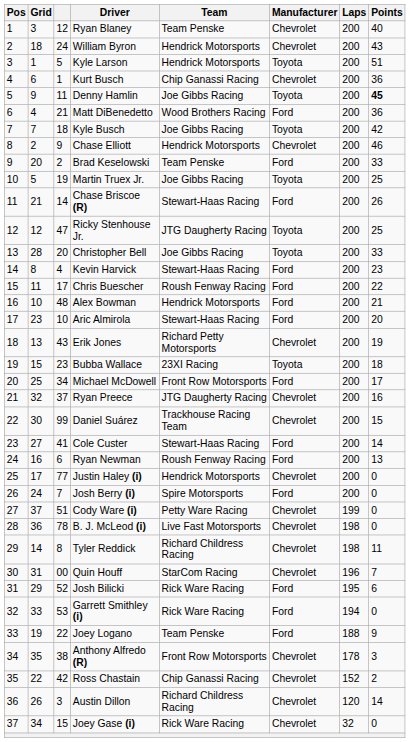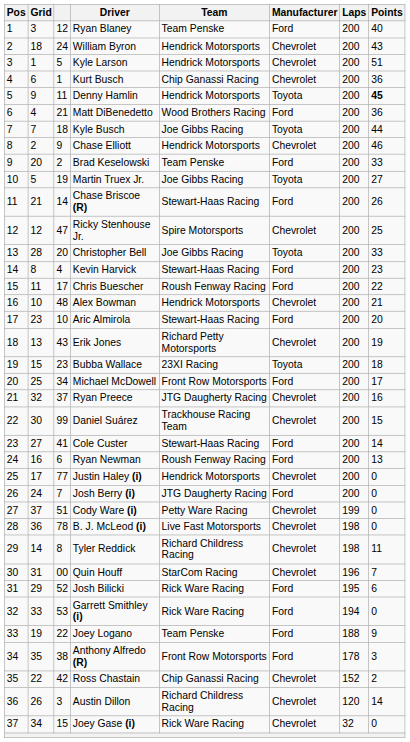 <table class="wikitable" style="font-size:98%">
 <tr>
 <th>Pos</th>
 <th>Grid</th>
 <th></th>
 <th>Driver</th>
 <th>Team</th>
 <th>Manufacturer</th>
 <th>Laps</th>
 <th>Points</th>
 </tr>
 <tr>
 <td>1</td>
 <td>3</td>
 <td>12</td>
 <td>Ryan Blaney</td>
 <td>Team Penske</td>
-<td>Chevrolet</td>
+<td>Ford</td>
 <td>200</td>
 <td>40</td>
 </tr>
 <tr>
 <td>2</td>
 <td>18</td>
 <td>24</td>
 <td>William Byron</td>
 <td>Hendrick Motorsports</td>
 <td>Chevrolet</td>
 <td>200</td>
 <td>43</td>
 </tr>
 <tr>
 <td>3</td>
 <td>1</td>
 <td>5</td>
 <td>Kyle Larson</td>
 <td>Hendrick Motorsports</td>
-<td>Toyota</td>
+<td>Chevrolet</td>
 <td>200</td>
 <td>51</td>
 </tr>
 <tr>
 <td>4</td>
 <td>6</td>
 <td>1</td>
 <td>Kurt Busch</td>
 <td>Chip Ganassi Racing</td>
 <td>Chevrolet</td>
 <td>200</td>
 <td>36</td>
 </tr>
 <tr>
 <td>5</td>
 <td>9</td>
 <td>11</td>
 <td>Denny Hamlin</td>
-<td>Joe Gibbs Racing</td>
+<td>Hendrick Motorsports</td>
 <td>Toyota</td>
 <td>200</td>
 <td><strong>45</strong></td>
 </tr>
 <tr>
 <td>6</td>
 <td>4</td>
 <td>21</td>
 <td>Matt DiBenedetto</td>
 <td>Wood Brothers Racing</td>
 <td>Ford</td>
 <td>200</td>
 <td>36</td>
 </tr>
 <tr>
 <td>7</td>
 <td>7</td>
 <td>18</td>
 <td>Kyle Busch</td>
 <td>Joe Gibbs Racing</td>
 <td>Toyota</td>
 <td>200</td>
-<td>42</td>
+<td>44</td>
 </tr>
 <tr>
 <td>8</td>
 <td>2</td>
 <td>9</td>
 <td>Chase Elliott</td>
 <td>Hendrick Motorsports</td>
 <td>Chevrolet</td>
 <td>200</td>
 <td>46</td>
 </tr>
 <tr>
 <td>9</td>
 <td>20</td>
 <td>2</td>
 <td>Brad Keselowski</td>
 <td>Team Penske</td>
 <td>Ford</td>
 <td>200</td>
 <td>33</td>
 </tr>
 <tr>
 <td>10</td>
 <td>5</td>
 <td>19</td>
 <td>Martin Truex Jr.</td>
 <td>Joe Gibbs Racing</td>
 <td>Toyota</td>
 <td>200</td>
-<td>25</td>
+<td>27</td>
 </tr>
 <tr>
 <td>11</td>
 <td>21</td>
 <td>14</td>
 <td>Chase Briscoe <strong>(R)</strong></td>
 <td>Stewart-Haas Racing</td>
 <td>Ford</td>
 <td>200</td>
 <td>26</td>
 </tr>
 <tr>
 <td>12</td>
 <td>12</td>
 <td>47</td>
 <td>Ricky Stenhouse Jr.</td>
-<td>JTG Daugherty Racing</td>
-<td>Toyota</td>
+<td>Spire Motorsports</td>
+<td>Chevrolet</td>
 <td>200</td>
 <td>25</td>
 </tr>
 <tr>
 <td>13</td>
 <td>28</td>
 <td>20</td>
 <td>Christopher Bell</td>
 <td>Joe Gibbs Racing</td>
 <td>Toyota</td>
 <td>200</td>
 <td>33</td>
 </tr>
 <tr>
 <td>14</td>
 <td>8</td>
 <td>4</td>
 <td>Kevin Harvick</td>
 <td>Stewart-Haas Racing</td>
 <td>Ford</td>
 <td>200</td>
 <td>23</td>
 </tr>
 <tr>
 <td>15</td>
 <td>11</td>
 <td>17</td>
 <td>Chris Buescher</td>
 <td>Roush Fenway Racing</td>
 <td>Ford</td>
 <td>200</td>
 <td>22</td>
 </tr>
 <tr>
 <td>16</td>
 <td>10</td>
 <td>48</td>
 <td>Alex Bowman</td>
 <td>Hendrick Motorsports</td>
-<td>Ford</td>
+<td>Chevrolet</td>
 <td>200</td>
 <td>21</td>
 </tr>
 <tr>
 <td>17</td>
 <td>23</td>
 <td>10</td>
 <td>Aric Almirola</td>
 <td>Stewart-Haas Racing</td>
 <td>Ford</td>
 <td>200</td>
 <td>20</td>
 </tr>
 <tr>
 <td>18</td>
 <td>13</td>
 <td>43</td>
 <td>Erik Jones</td>
 <td>Richard Petty Motorsports</td>
 <td>Chevrolet</td>
 <td>200</td>
 <td>19</td>
 </tr>
 <tr>
 <td>19</td>
 <td>15</td>
 <td>23</td>
 <td>Bubba Wallace</td>
 <td>23XI Racing</td>
 <td>Toyota</td>
 <td>200</td>
 <td>18</td>
 </tr>
 <tr>
 <td>20</td>
 <td>25</td>
 <td>34</td>
 <td>Michael McDowell</td>
 <td>Front Row Motorsports</td>
 <td>Ford</td>
 <td>200</td>
 <td>17</td>
 </tr>
 <tr>
 <td>21</td>
 <td>32</td>
 <td>37</td>
 <td>Ryan Preece</td>
 <td>JTG Daugherty Racing</td>
 <td>Chevrolet</td>
 <td>200</td>
 <td>16</td>
 </tr>
 <tr>
 <td>22</td>
 <td>30</td>
 <td>99</td>
 <td>Daniel Suárez</td>
 <td>Trackhouse Racing Team</td>
 <td>Chevrolet</td>
 <td>200</td>
 <td>15</td>
 </tr>
 <tr>
 <td>23</td>
 <td>27</td>
 <td>41</td>
 <td>Cole Custer</td>
 <td>Stewart-Haas Racing</td>
 <td>Ford</td>
 <td>200</td>
 <td>14</td>
 </tr>
 <tr>
 <td>24</td>
 <td>16</td>
 <td>6</td>
 <td>Ryan Newman</td>
 <td>Roush Fenway Racing</td>
 <td>Ford</td>
 <td>200</td>
 <td>13</td>
 </tr>
 <tr>
 <td>25</td>
 <td>17</td>
 <td>77</td>
 <td>Justin Haley <strong>(i)</strong></td>
 <td>Hendrick Motorsports</td>
 <td>Chevrolet</td>
 <td>200</td>
 <td>0</td>
 </tr>
 <tr>
 <td>26</td>
 <td>24</td>
 <td>7</td>
 <td>Josh Berry <strong>(i)</strong></td>
-<td>Spire Motorsports</td>
+<td>JTG Daugherty Racing</td>
 <td>Ford</td>
 <td>200</td>
 <td>0</td>
 </tr>
 <tr>
 <td>27</td>
 <td>37</td>
 <td>51</td>
 <td>Cody Ware <strong>(i)</strong></td>
 <td>Petty Ware Racing</td>
 <td>Chevrolet</td>
 <td>199</td>
 <td>0</td>
 </tr>
 <tr>
 <td>28</td>
 <td>36</td>
 <td>78</td>
 <td>B. J. McLeod <strong>(i)</strong></td>
 <td>Live Fast Motorsports</td>
 <td>Chevrolet</td>
 <td>198</td>
 <td>0</td>
 </tr>
 <tr>
 <td>29</td>
 <td>14</td>
 <td>8</td>
 <td>Tyler Reddick</td>
 <td>Richard Childress Racing</td>
 <td>Chevrolet</td>
 <td>198</td>
 <td>11</td>
 </tr>
 <tr>
 <td>30</td>
 <td>31</td>
 <td>00</td>
 <td>Quin Houff</td>
 <td>StarCom Racing</td>
 <td>Chevrolet</td>
 <td>196</td>
 <td>7</td>
 </tr>
 <tr>
 <td>31</td>
 <td>29</td>
 <td>52</td>
 <td>Josh Bilicki</td>
 <td>Rick Ware Racing</td>
 <td>Ford</td>
 <td>195</td>
 <td>6</td>
 </tr>
 <tr>
 <td>32</td>
 <td>33</td>
 <td>53</td>
 <td>Garrett Smithley <strong>(i)</strong></td>
 <td>Rick Ware Racing</td>
 <td>Ford</td>
 <td>194</td>
 <td>0</td>
 </tr>
 <tr>
 <td>33</td>
 <td>19</td>
 <td>22</td>
 <td>Joey Logano</td>
 <td>Team Penske</td>
 <td>Ford</td>
 <td>188</td>
 <td>9</td>
 </tr>
 <tr>
 <td>34</td>
 <td>35</td>
 <td>38</td>
 <td>Anthony Alfredo <strong>(R)</strong></td>
 <td>Front Row Motorsports</td>
-<td>Chevrolet</td>
+<td>Ford</td>
 <td>178</td>
 <td>3</td>
 </tr>
 <tr>
 <td>35</td>
 <td>22</td>
 <td>42</td>
 <td>Ross Chastain</td>
 <td>Chip Ganassi Racing</td>
 <td>Chevrolet</td>
 <td>152</td>
 <td>2</td>
 </tr>
 <tr>
 <td>36</td>
 <td>26</td>
 <td>3</td>
 <td>Austin Dillon</td>
 <td>Richard Childress Racing</td>
 <td>Chevrolet</td>
 <td>120</td>
 <td>14</td>
 </tr>
 <tr>
 <td>37</td>
 <td>34</td>
 <td>15</td>
 <td>Joey Gase <strong>(i)</strong></td>
 <td>Rick Ware Racing</td>
 <td>Chevrolet</td>
 <td>32</td>
 <td>0</td>
 </tr>
 <tr>
 <th colspan="8"></th>
 </tr>
 </table>
